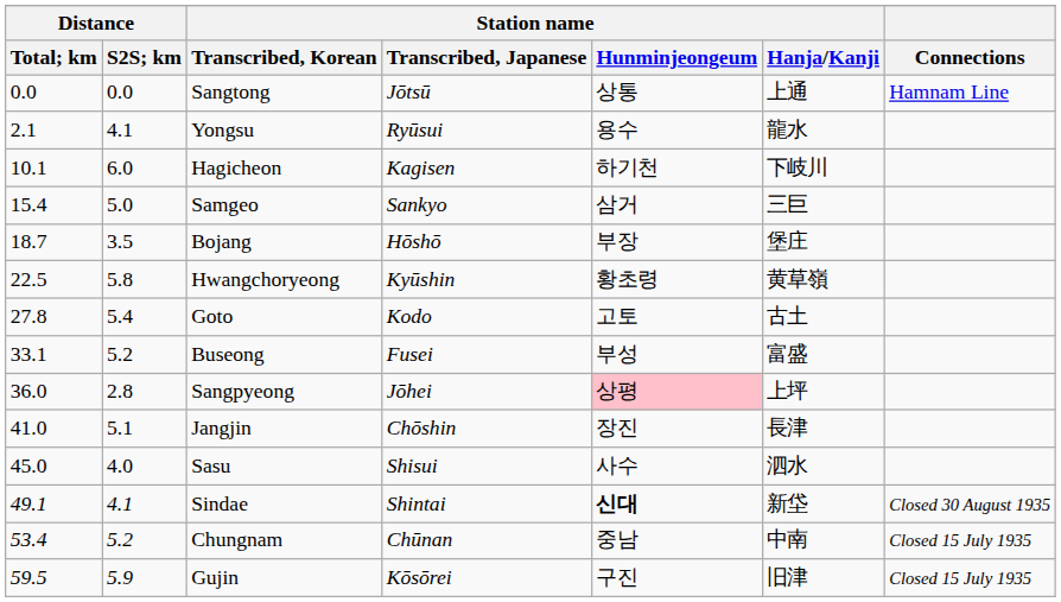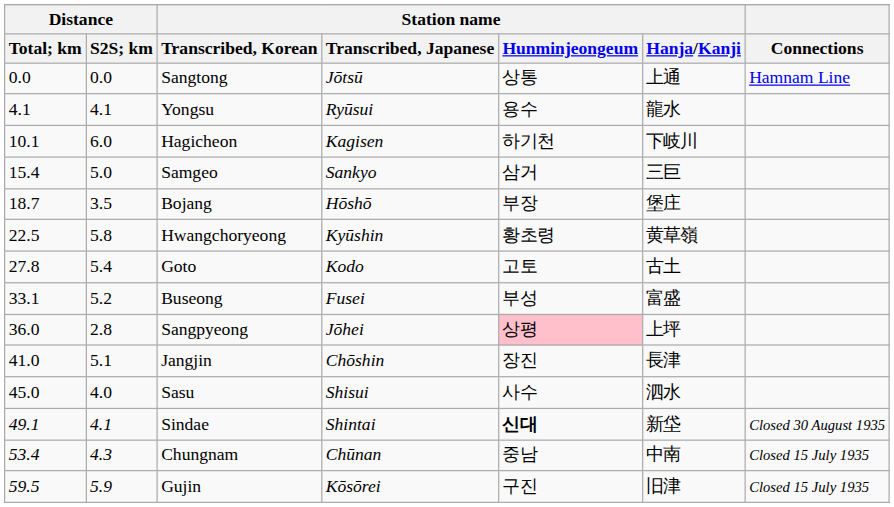 <table class="wikitable" style="font-size:90%;">
 <tr>
 </tr>
 <tr>
 <th colspan="2">Distance</th>
 <th colspan="4">Station name</th>
 <th colspan="3"></th>
 </tr>
 <tr>
 <th>Total; km</th>
 <th>S2S; km</th>
 <th>Transcribed, Korean</th>
 <th>Transcribed, Japanese</th>
 <th><a href='#'>Hunminjeongeum</a></th>
 <th><a href='#'>Hanja</a>/<a href='#'>Kanji</a></th>
 <th>Connections</th>
 </tr>
 <tr>
 <td>0.0</td>
 <td>0.0</td>
 <td>Sangtong</td>
 <td><em>Jōtsū</em></td>
 <td>상통</td>
 <td>上通</td>
 <td><a href='#'>Hamnam Line</a></td>
 </tr>
 <tr>
-<td>2.1</td>
+<td>4.1</td>
 <td>4.1</td>
 <td>Yongsu</td>
 <td><em>Ryūsui</em></td>
 <td>용수</td>
 <td>龍水</td>
 <td></td>
 </tr>
 <tr>
 <td>10.1</td>
 <td>6.0</td>
 <td>Hagicheon</td>
 <td><em>Kagisen</em></td>
 <td>하기천</td>
 <td>下岐川</td>
 <td></td>
 </tr>
 <tr>
 <td>15.4</td>
 <td>5.0</td>
 <td>Samgeo</td>
 <td><em>Sankyo</em></td>
 <td>삼거</td>
 <td>三巨</td>
 <td></td>
 </tr>
 <tr>
 <td>18.7</td>
 <td>3.5</td>
 <td>Bojang</td>
 <td><em>Hōshō</em></td>
 <td>부장</td>
 <td>堡庄</td>
 <td></td>
 </tr>
 <tr>
 <td>22.5</td>
 <td>5.8</td>
 <td>Hwangchoryeong</td>
 <td><em>Kyūshin</em></td>
 <td>황초령</td>
 <td>黄草嶺</td>
 <td></td>
 </tr>
 <tr>
 <td>27.8</td>
 <td>5.4</td>
 <td>Goto</td>
 <td><em>Kodo</em></td>
 <td>고토</td>
 <td>古土</td>
 <td></td>
 </tr>
 <tr>
 <td>33.1</td>
 <td>5.2</td>
 <td>Buseong</td>
 <td><em>Fusei</em></td>
 <td>부성</td>
 <td>富盛</td>
 <td></td>
 </tr>
 <tr>
 <td>36.0</td>
 <td>2.8</td>
 <td>Sangpyeong</td>
 <td><em>Jōhei</em></td>
 <td style="background: pink;">상평</td>
 <td>上坪</td>
 <td></td>
 </tr>
 <tr>
 <td>41.0</td>
 <td>5.1</td>
 <td>Jangjin</td>
 <td><em>Chōshin</em></td>
 <td>장진</td>
 <td>長津</td>
 <td></td>
 </tr>
 <tr>
 <td>45.0</td>
 <td>4.0</td>
 <td>Sasu</td>
 <td><em>Shisui</em></td>
 <td>사수</td>
 <td>泗水</td>
 <td></td>
 </tr>
 <tr>
 <td><em>49.1</em></td>
 <td><em>4.1</em></td>
 <td>Sindae</td>
 <td><em>Shintai</em></td>
 <td><strong>신대</strong></td>
 <td>新垈</td>
 <td><small><em>Closed 30 August 1935</em></small></td>
 </tr>
 <tr>
 <td><em>53.4</em></td>
-<td><em>5.2</em></td>
+<td><em>4.3</em></td>
 <td>Chungnam</td>
 <td><em>Chūnan</em></td>
 <td>중남</td>
 <td>中南</td>
 <td><small><em>Closed 15 July 1935</em></small></td>
 </tr>
 <tr>
 <td><em>59.5</em></td>
 <td><em>5.9</em></td>
 <td>Gujin</td>
 <td><em>Kōsōrei</em></td>
 <td>구진</td>
 <td>旧津</td>
 <td><small><em>Closed 15 July 1935</em></small></td>
 </tr>
 </table>
